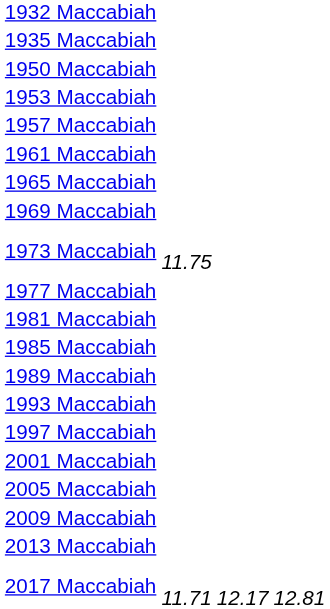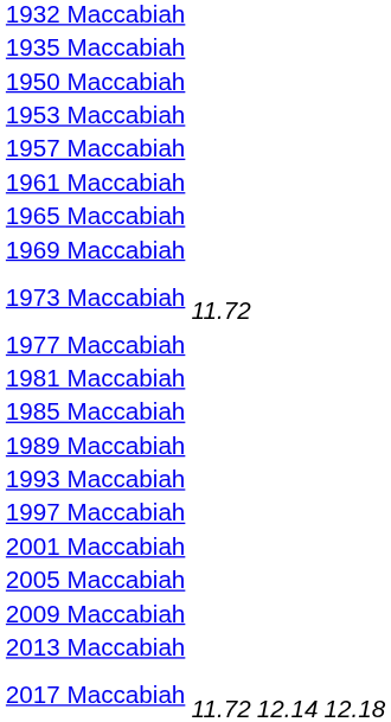 <table>
 <tr valign="top">
 <td><a href='#'>1932 Maccabiah</a></td>
 <td></td>
 <td></td>
 <td></td>
 </tr>
 <tr>
 <td><a href='#'>1935 Maccabiah</a></td>
 <td></td>
 <td></td>
 <td></td>
 </tr>
 <tr>
 <td><a href='#'>1950 Maccabiah</a></td>
 <td></td>
 <td></td>
 <td></td>
 </tr>
 <tr>
 <td><a href='#'>1953 Maccabiah</a></td>
 <td></td>
 <td></td>
 <td></td>
 </tr>
 <tr>
 <td><a href='#'>1957 Maccabiah</a></td>
 <td></td>
 <td></td>
 <td></td>
 </tr>
 <tr>
 <td><a href='#'>1961 Maccabiah</a></td>
 <td></td>
 <td></td>
 <td></td>
 </tr>
 <tr>
 <td><a href='#'>1965 Maccabiah</a></td>
 <td></td>
 <td></td>
 <td></td>
 </tr>
 <tr>
 <td><a href='#'>1969 Maccabiah</a></td>
 <td></td>
 <td></td>
 <td></td>
 </tr>
 <tr>
 <td><a href='#'>1973 Maccabiah</a></td>
-<td><br><em>11.75 </em></td>
+<td><br><em>11.72 </em></td>
 <td></td>
 <td></td>
 </tr>
 <tr>
 <td><a href='#'>1977 Maccabiah</a></td>
 <td></td>
 <td></td>
 <td></td>
 </tr>
 <tr>
 <td><a href='#'>1981 Maccabiah</a></td>
 <td></td>
 <td></td>
 <td></td>
 </tr>
 <tr>
 <td><a href='#'>1985 Maccabiah</a></td>
 <td></td>
 <td></td>
 <td></td>
 </tr>
 <tr>
 <td><a href='#'>1989 Maccabiah</a></td>
 <td></td>
 <td></td>
 <td></td>
 </tr>
 <tr>
 <td><a href='#'>1993 Maccabiah</a></td>
 <td></td>
 <td></td>
 <td></td>
 </tr>
 <tr>
 <td><a href='#'>1997 Maccabiah</a></td>
 <td></td>
 <td></td>
 <td></td>
 </tr>
 <tr>
 <td><a href='#'>2001 Maccabiah</a></td>
 <td></td>
 <td></td>
 <td></td>
 </tr>
 <tr>
 <td><a href='#'>2005 Maccabiah</a></td>
 <td></td>
 <td></td>
 <td></td>
 </tr>
 <tr>
 <td><a href='#'>2009 Maccabiah</a></td>
 <td></td>
 <td></td>
 <td></td>
 </tr>
 <tr>
 <td><a href='#'>2013 Maccabiah</a></td>
 <td></td>
 <td></td>
 <td></td>
 </tr>
 <tr>
 <td><a href='#'>2017 Maccabiah</a></td>
-<td><br><em>11.71 </em></td>
-<td><br><em>12.17</em></td>
-<td><br><em>12.81</em></td>
+<td><br><em>11.72 </em></td>
+<td><br><em>12.14</em></td>
+<td><br><em>12.18</em></td>
 </tr>
 </table>
